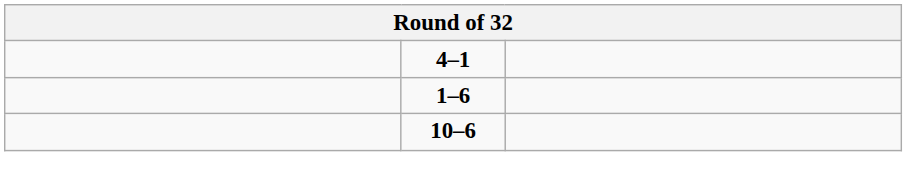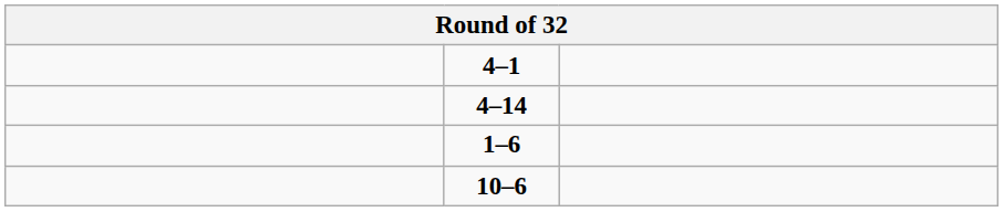 <table class="wikitable" style="text-align: center;">
 <tr>
 <th colspan=3>Round of 32</th>
 </tr>
 <tr>
 <td align=left width="270"><strong></strong></td>
 <td align=center width="65"><strong>4–1</strong></td>
 <td align=left width="270"></td>
+</tr>
+<tr>
+<td align=left></td>
+<td align=center><strong>4–14</strong></td>
+<td align=left><strong></strong></td>
 </tr>
 <tr>
 <td align=left></td>
 <td align=center><strong>1–6</strong></td>
 <td align=left><strong></strong></td>
 </tr>
 <tr>
 <td align=left><strong></strong></td>
 <td align=center><strong>10–6</strong></td>
 <td align=left></td>
 </tr>
 </table>
